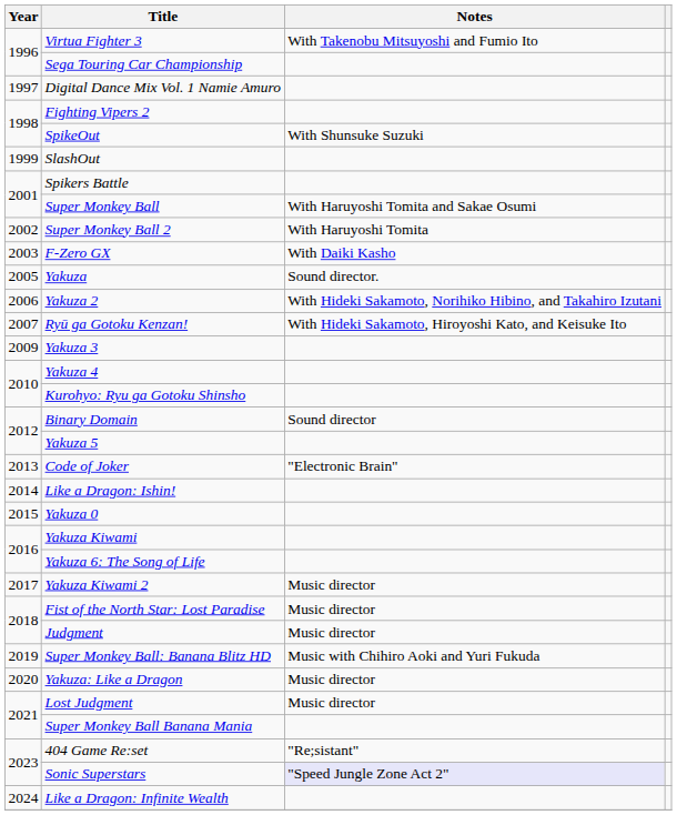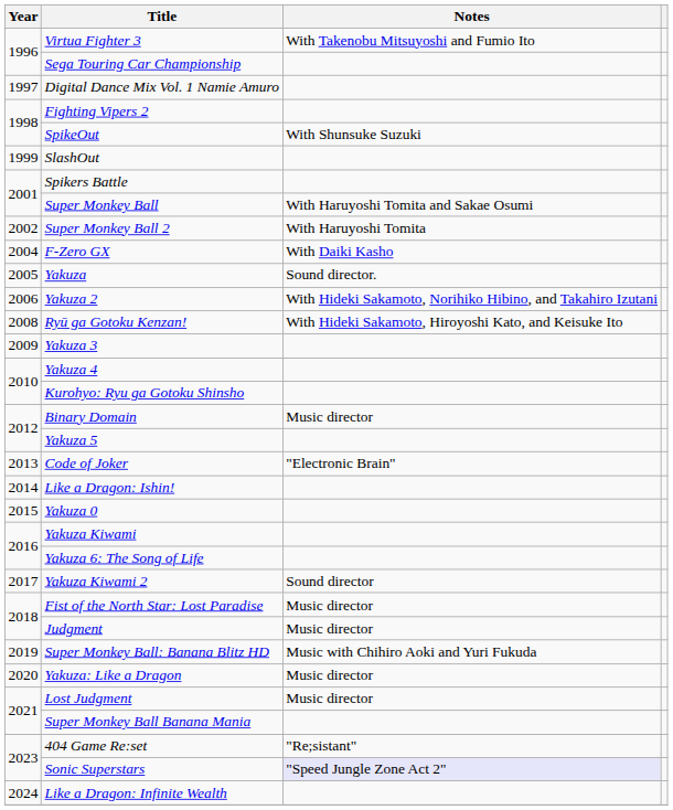 <table class="wikitable sortable" width="auto">
 <tr>
 <th scope="col">Year</th>
 <th scope="col">Title</th>
 <th scope="col" class="unsortable">Notes</th>
 <th scope="col" class="unsortable"></th>
 </tr>
 <tr>
 <td scope="row" rowspan="2">1996</td>
 <td><em><a href='#'>Virtua Fighter 3</a></em></td>
 <td>With <a href='#'>Takenobu Mitsuyoshi</a> and Fumio Ito</td>
 </tr>
 <tr>
 <td><em><a href='#'>Sega Touring Car Championship</a></em></td>
 <td></td>
 <td></td>
 </tr>
 <tr>
 <td scope="row">1997</td>
 <td><em>Digital Dance Mix Vol. 1 Namie Amuro</em></td>
 <td></td>
 <td></td>
 </tr>
 <tr>
 <td scope="row" rowspan="2">1998</td>
 <td><em><a href='#'>Fighting Vipers 2</a></em></td>
 <td></td>
 <td></td>
 </tr>
 <tr>
 <td><em><a href='#'>SpikeOut</a></em></td>
 <td>With Shunsuke Suzuki</td>
 </tr>
 <tr>
 <td scope="row" rowspan="1">1999</td>
 <td><em>SlashOut</em></td>
 <td></td>
 <td></td>
 </tr>
 <tr>
 <td scope="row" rowspan="2">2001</td>
 <td><em>Spikers Battle</em></td>
 <td></td>
 <td></td>
 </tr>
 <tr>
 <td><em><a href='#'>Super Monkey Ball</a></em></td>
 <td>With Haruyoshi Tomita and Sakae Osumi</td>
 <td></td>
 </tr>
 <tr>
 <td scope="row" rowspan="1">2002</td>
 <td><em><a href='#'>Super Monkey Ball 2</a></em></td>
 <td>With Haruyoshi Tomita</td>
 <td></td>
 </tr>
 <tr>
-<td scope="row" rowspan="1">2003</td>
+<td scope="row" rowspan="1">2004</td>
 <td><em><a href='#'>F-Zero GX</a></em></td>
 <td>With <a href='#'>Daiki Kasho</a></td>
 <td></td>
 </tr>
 <tr>
 <td scope="row" rowspan="1">2005</td>
 <td><em><a href='#'>Yakuza</a></em></td>
 <td>Sound director.</td>
 <td></td>
 </tr>
 <tr>
 <td scope="row" rowspan="1">2006</td>
 <td><em><a href='#'>Yakuza 2</a></em></td>
 <td>With <a href='#'>Hideki Sakamoto</a>, <a href='#'>Norihiko Hibino</a>, and <a href='#'>Takahiro Izutani</a></td>
 <td></td>
 </tr>
 <tr>
-<td scope="row" rowspan="1">2007</td>
+<td scope="row" rowspan="1">2008</td>
 <td><em><a href='#'>Ryū ga Gotoku Kenzan!</a></em></td>
 <td>With <a href='#'>Hideki Sakamoto</a>, Hiroyoshi Kato, and Keisuke Ito</td>
 <td></td>
 </tr>
 <tr>
 <td scope="row" rowspan="1">2009</td>
 <td><em><a href='#'>Yakuza 3</a></em></td>
 <td></td>
 <td></td>
 </tr>
 <tr>
 <td scope="row" rowspan="2">2010</td>
 <td><em><a href='#'>Yakuza 4</a></em></td>
 <td></td>
 <td></td>
 </tr>
 <tr>
 <td><em><a href='#'>Kurohyo: Ryu ga Gotoku Shinsho</a></em></td>
 <td></td>
 <td></td>
 </tr>
 <tr>
 <td scope="row" rowspan="2">2012</td>
 <td><em><a href='#'>Binary Domain</a></em></td>
-<td>Sound director</td>
+<td>Music director</td>
 <td></td>
 </tr>
 <tr>
 <td><em><a href='#'>Yakuza 5</a></em></td>
 <td></td>
 <td></td>
 </tr>
 <tr>
 <td scope="row">2013</td>
 <td><em><a href='#'>Code of Joker</a></em></td>
 <td>"Electronic Brain"</td>
 <td></td>
 </tr>
 <tr>
 <td scope="row" rowspan="1">2014</td>
 <td><em><a href='#'>Like a Dragon: Ishin!</a></em></td>
 <td></td>
 <td></td>
 </tr>
 <tr>
 <td scope="row" rowspan="1">2015</td>
 <td><em><a href='#'>Yakuza 0</a></em></td>
 <td></td>
 <td></td>
 </tr>
 <tr>
 <td scope="row" rowspan="2">2016</td>
 <td><em><a href='#'>Yakuza Kiwami</a></em></td>
 <td></td>
 <td></td>
 </tr>
 <tr>
 <td><em><a href='#'>Yakuza 6: The Song of Life</a></em></td>
 <td></td>
 <td></td>
 </tr>
 <tr>
 <td scope="row" rowspan="1">2017</td>
 <td><em><a href='#'>Yakuza Kiwami 2</a></em></td>
-<td>Music director</td>
+<td>Sound director</td>
 <td></td>
 </tr>
 <tr>
 <td scope="row" rowspan="2">2018</td>
 <td><em><a href='#'>Fist of the North Star: Lost Paradise</a></em></td>
 <td>Music director</td>
 <td></td>
 </tr>
 <tr>
 <td><em><a href='#'>Judgment</a></em></td>
 <td>Music director</td>
 <td></td>
 </tr>
 <tr>
 <td scope="row" rowspan="1">2019</td>
 <td><em><a href='#'>Super Monkey Ball: Banana Blitz HD</a></em></td>
 <td>Music with Chihiro Aoki and Yuri Fukuda</td>
 <td></td>
 </tr>
 <tr>
 <td scope="row" rowspan="1">2020</td>
 <td><em><a href='#'>Yakuza: Like a Dragon</a></em></td>
 <td>Music director</td>
 <td></td>
 </tr>
 <tr>
 <td scope="row" rowspan="2">2021</td>
 <td><em><a href='#'>Lost Judgment</a></em></td>
 <td>Music director</td>
 <td></td>
 </tr>
 <tr>
 <td><em><a href='#'>Super Monkey Ball Banana Mania</a></em></td>
 <td></td>
 <td></td>
 </tr>
 <tr>
 <td scope="row" rowspan="2">2023</td>
 <td><em>404 Game Re:set</em></td>
 <td>"Re;sistant"</td>
 <td></td>
 </tr>
 <tr>
 <td><em><a href='#'>Sonic Superstars</a></em></td>
 <td style="background: lavender;">"Speed Jungle Zone Act 2"</td>
 </tr>
 <tr>
 <td scope="row">2024</td>
 <td><em><a href='#'>Like a Dragon: Infinite Wealth</a></em></td>
 <td></td>
 <td></td>
 </tr>
 <tr>
 </tr>
 </table>
